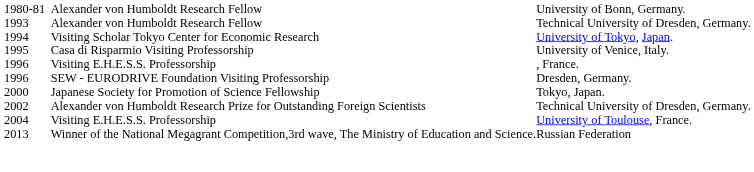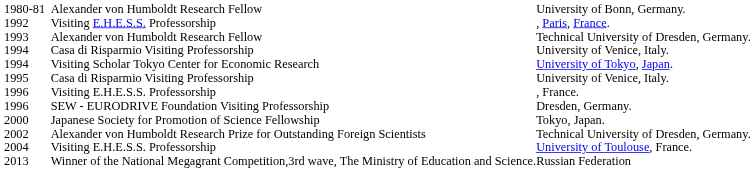 <table cellspacing="0" cellpadding="0" border="0"|>
 <tr>
 <td style="padding-right:1ex;">1980-81</td>
 <td>Alexander von Humboldt Research Fellow</td>
 <td>University of Bonn, Germany.</td>
 </tr>
 <tr>
+<td>1992</td>
+<td>Visiting <a href='#'>E.H.E.S.S.</a> Professorship</td>
+<td>, <a href='#'>Paris</a>, <a href='#'>France</a>.</td>
+</tr>
+<tr>
 <td>1993</td>
 <td>Alexander von Humboldt Research Fellow</td>
 <td>Technical University of Dresden, Germany.</td>
+</tr>
+<tr>
+<td>1994</td>
+<td>Casa di Risparmio Visiting Professorship</td>
+<td>University of Venice, Italy.</td>
 </tr>
 <tr>
 <td>1994</td>
 <td>Visiting Scholar Tokyo Center for Economic Research</td>
 <td><a href='#'>University of Tokyo</a>, <a href='#'>Japan</a>.</td>
 </tr>
 <tr>
 <td>1995</td>
 <td>Casa di Risparmio Visiting Professorship</td>
 <td>University of Venice, Italy.</td>
 </tr>
 <tr>
 <td>1996</td>
 <td>Visiting E.H.E.S.S. Professorship</td>
 <td>, France.</td>
 </tr>
 <tr>
 <td>1996</td>
 <td>SEW - EURODRIVE Foundation Visiting Professorship</td>
 <td>Dresden, Germany.</td>
 </tr>
 <tr>
 <td>2000</td>
 <td>Japanese Society for Promotion of Science Fellowship</td>
 <td>Tokyo, Japan.</td>
 </tr>
 <tr>
 <td>2002</td>
 <td style="padding-right:1ex;">Alexander von Humboldt Research Prize for Outstanding Foreign Scientists</td>
 <td>Technical University of Dresden, Germany.</td>
 </tr>
 <tr>
 <td>2004</td>
 <td>Visiting E.H.E.S.S. Professorship</td>
 <td><a href='#'>University of Toulouse</a>, France.</td>
 </tr>
 <tr>
 <td>2013</td>
 <td>Winner of the National Megagrant Competition,3rd wave, The Ministry of Education and Science.</td>
 <td>Russian Federation</td>
 </tr>
 </table>
